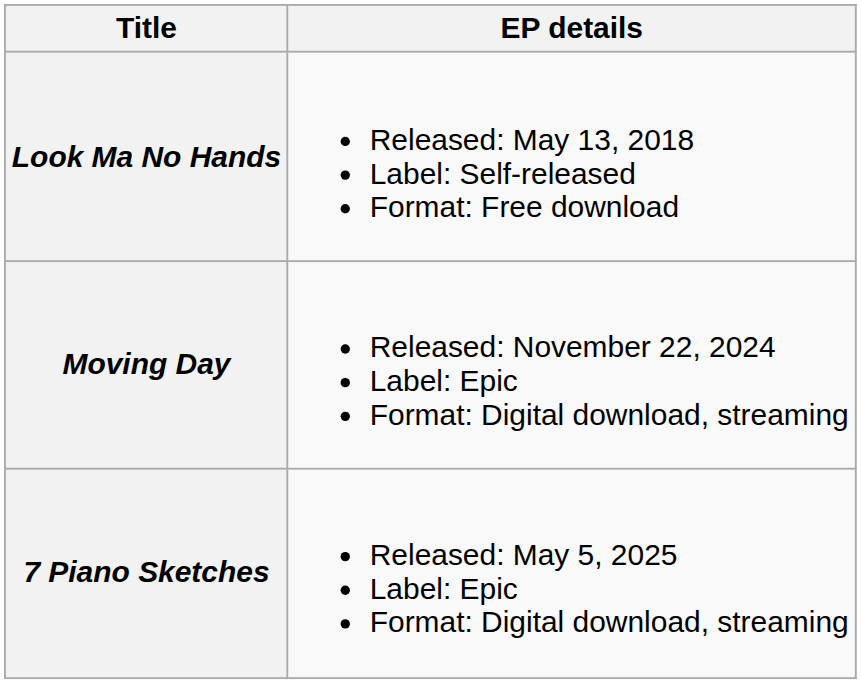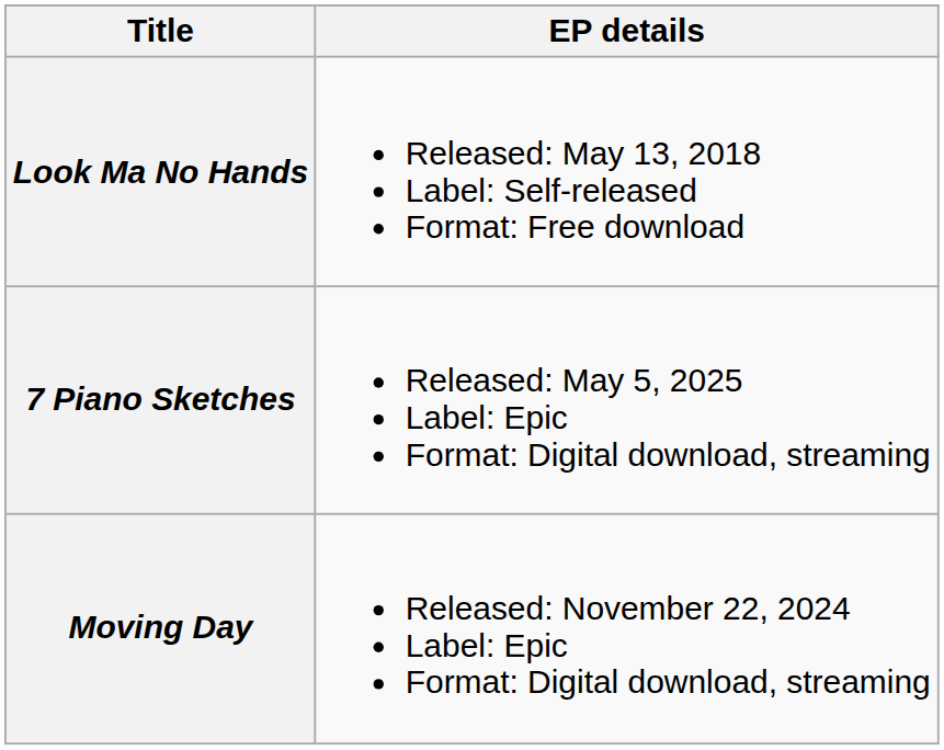 <table class="wikitable plainrowheaders">
 <tr>
 <th scope="col">Title</th>
 <th scope="col">EP details</th>
 </tr>
 <tr>
 <th scope="row"><em>Look Ma No Hands</em></th>
 <td><br><ul><li>Released: May 13, 2018</li><li>Label: Self-released</li><li>Format: Free download</li></ul></td>
 </tr>
 <tr>
+<th scope="row"><em>7 Piano Sketches</em></th>
+<td><br><ul><li>Released: May 5, 2025</li><li>Label: Epic</li><li>Format: Digital download, streaming</li></ul></td>
+</tr>
+<tr>
 <th scope="row"><em>Moving Day</em></th>
 <td><br><ul><li>Released: November 22, 2024</li><li>Label: Epic</li><li>Format: Digital download, streaming</li></ul></td>
 </tr>
-<tr>
-<th scope="row"><em>7 Piano Sketches</em></th>
-<td><br><ul><li>Released: May 5, 2025</li><li>Label: Epic</li><li>Format: Digital download, streaming</li></ul></td>
-</tr>
 </table>
